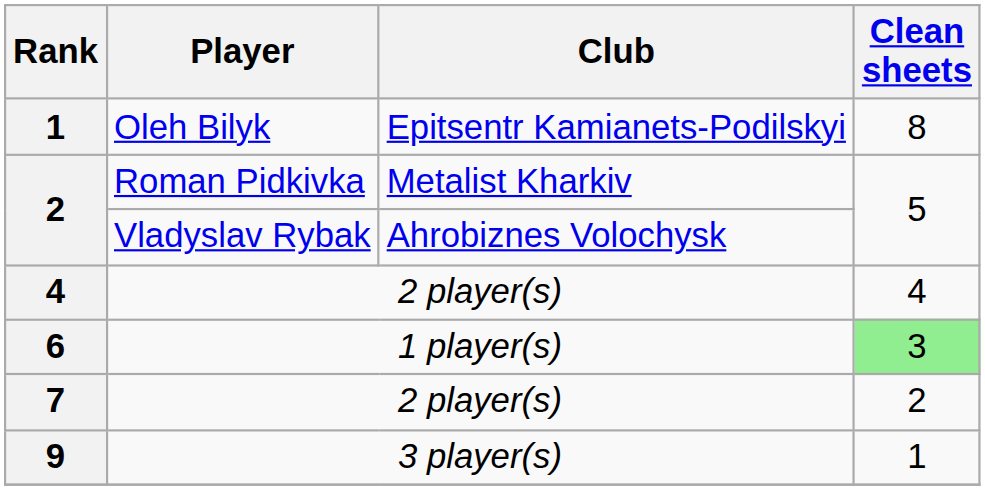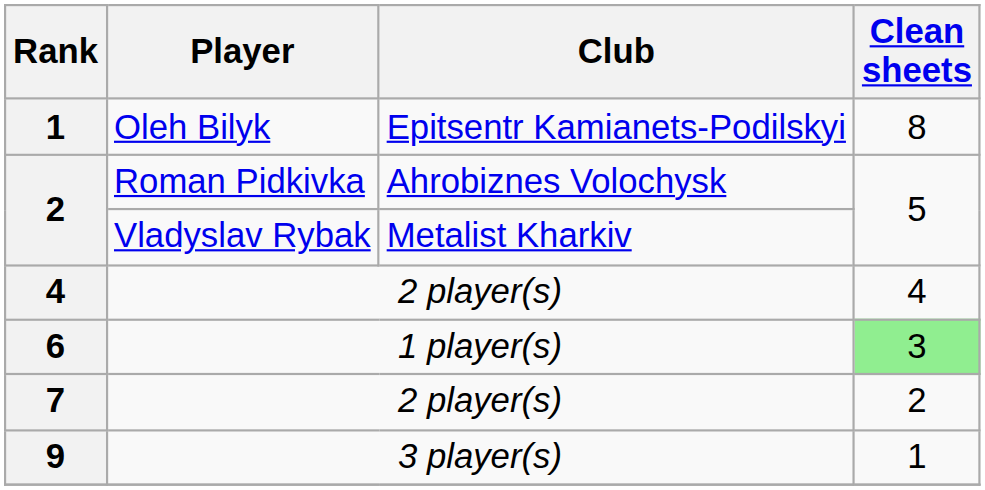 <table class="wikitable" style="text-align:center">
 <tr>
 <th>Rank</th>
 <th>Player</th>
 <th>Club</th>
 <th><a href='#'>Clean<br>sheets</a></th>
 </tr>
 <tr>
 <th rowspan=1>1</th>
 <td align="left"><a href='#'>Oleh Bilyk</a></td>
 <td align="left"><a href='#'>Epitsentr Kamianets-Podilskyi</a></td>
 <td rowspan=1>8</td>
 </tr>
 <tr>
 <th rowspan=2>2</th>
 <td align="left"><a href='#'>Roman Pidkivka</a></td>
-<td align="left"><a href='#'>Metalist Kharkiv</a></td>
+<td align="left"><a href='#'>Ahrobiznes Volochysk</a></td>
 <td rowspan=2>5</td>
 </tr>
 <tr>
 <td align="left"><a href='#'>Vladyslav Rybak</a></td>
-<td align="left"><a href='#'>Ahrobiznes Volochysk</a></td>
+<td align="left"><a href='#'>Metalist Kharkiv</a></td>
 </tr>
 <tr>
 <th align=center>4</th>
 <td colspan=2 align=center><em>2 player(s)</em></td>
 <td align=center>4</td>
 </tr>
 <tr>
 <th align=center>6</th>
 <td colspan=2 align=center><em>1 player(s)</em></td>
 <td align=center style="background: lightgreen;">3</td>
 </tr>
 <tr>
 <th align=center>7</th>
 <td colspan=2 align=center><em>2 player(s)</em></td>
 <td align=center>2</td>
 </tr>
 <tr>
 <th align=center>9</th>
 <td colspan=2 align=center><em>3 player(s)</em></td>
 <td align=center>1</td>
 </tr>
 <tr>
 </tr>
 </table>
